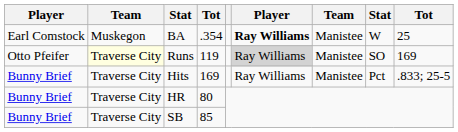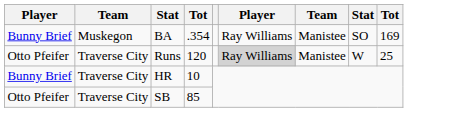 <table class="wikitable">
 <tr>
 <th>Player</th>
 <th>Team</th>
 <th>Stat</th>
 <th>Tot</th>
 <th></th>
 <th>Player</th>
 <th>Team</th>
 <th>Stat</th>
 <th>Tot</th>
 </tr>
 <tr>
-<td>Earl Comstock</td>
+<td><a href='#'>Bunny Brief</a></td>
 <td>Muskegon</td>
 <td>BA</td>
 <td>.354</td>
 <td></td>
-<td><strong>Ray Williams</strong></td>
+<td>Ray Williams</td>
+<td>Manistee</td>
+<td>SO</td>
+<td>169</td>
+</tr>
+<tr>
+<td>Otto Pfeifer</td>
+<td>Traverse City</td>
+<td>Runs</td>
+<td>120</td>
+<td></td>
+<td style="background: lightgrey;">Ray Williams</td>
 <td>Manistee</td>
 <td>W</td>
 <td>25</td>
 </tr>
 <tr>
-<td>Otto Pfeifer</td>
-<td style="background: lightyellow;">Traverse City</td>
-<td>Runs</td>
-<td>119</td>
-<td></td>
-<td style="background: lightgrey;">Ray Williams</td>
-<td>Manistee</td>
-<td>SO</td>
-<td>169</td>
-</tr>
-<tr>
-<td><a href='#'>Bunny Brief</a></td>
-<td>Traverse City</td>
-<td>Hits</td>
-<td>169</td>
-<td></td>
-<td>Ray Williams</td>
-<td>Manistee</td>
-<td>Pct</td>
-<td>.833; 25-5</td>
-</tr>
-<tr>
 <td><a href='#'>Bunny Brief</a></td>
 <td>Traverse City</td>
 <td>HR</td>
-<td>80</td>
+<td>10</td>
 </tr>
 <tr>
-<td><a href='#'>Bunny Brief</a></td>
+<td>Otto Pfeifer</td>
 <td>Traverse City</td>
 <td>SB</td>
 <td>85</td>
 </tr>
 </table>
